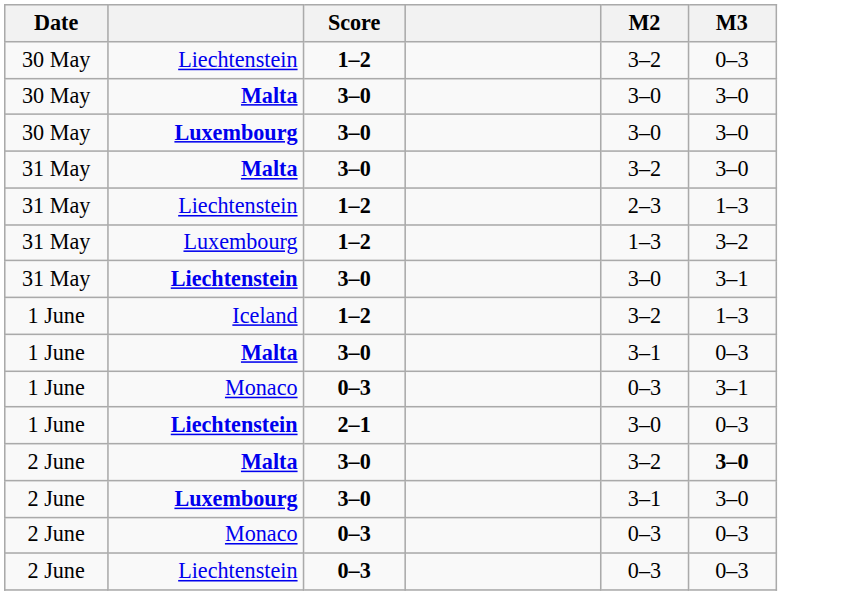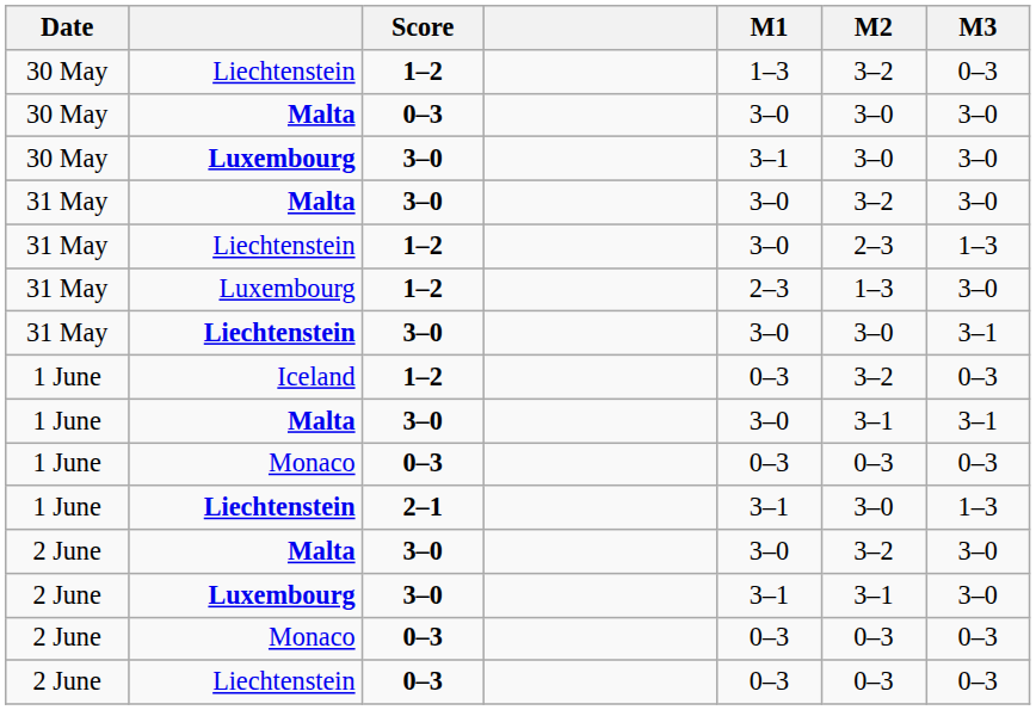 <table class="wikitable" style="text-align: center; font-size:90% ">
 <tr>
 <th width="60">Date</th>
 <th align="right" width="120"></th>
 <th width="60">Score</th>
 <th align="left" width="120"></th>
+<th width="50">M1</th>
 <th width="50">M2</th>
 <th width="50">M3</th>
 </tr>
 <tr>
 <td>30 May</td>
 <td align=right><a href='#'>Liechtenstein</a> </td>
 <td align=center><strong>1–2</strong></td>
 <td align=left><strong></strong></td>
+<td>1–3</td>
 <td>3–2</td>
 <td>0–3</td>
 </tr>
 <tr>
 <td>30 May</td>
 <td align=right><strong><a href='#'>Malta</a> </strong></td>
-<td align=center><strong>3–0</strong></td>
+<td align=center><strong>0–3</strong></td>
 <td align=left></td>
+<td>3–0</td>
 <td>3–0</td>
 <td>3–0</td>
 </tr>
 <tr>
 <td>30 May</td>
 <td align=right><strong><a href='#'>Luxembourg</a> </strong></td>
 <td align=center><strong>3–0</strong></td>
 <td align=left></td>
+<td>3–1</td>
 <td>3–0</td>
 <td>3–0</td>
 </tr>
 <tr>
 <td>31 May</td>
 <td align=right><strong><a href='#'>Malta</a> </strong></td>
 <td align=center><strong>3–0</strong></td>
 <td align=left></td>
+<td>3–0</td>
 <td>3–2</td>
 <td>3–0</td>
 </tr>
 <tr>
 <td>31 May</td>
 <td align=right><a href='#'>Liechtenstein</a> </td>
 <td align=center><strong>1–2</strong></td>
 <td align=left><strong></strong></td>
+<td>3–0</td>
 <td>2–3</td>
 <td>1–3</td>
 </tr>
 <tr>
 <td>31 May</td>
 <td align=right><a href='#'>Luxembourg</a> </td>
 <td align=center><strong>1–2</strong></td>
 <td align=left><strong></strong></td>
+<td>2–3</td>
 <td>1–3</td>
-<td>3–2</td>
+<td>3–0</td>
 </tr>
 <tr>
 <td>31 May</td>
 <td align=right><strong><a href='#'>Liechtenstein</a> </strong></td>
 <td align=center><strong>3–0</strong></td>
 <td align=left></td>
+<td>3–0</td>
 <td>3–0</td>
 <td>3–1</td>
 </tr>
 <tr>
 <td>1 June</td>
 <td align=right><a href='#'>Iceland</a> </td>
 <td align=center><strong>1–2</strong></td>
 <td align=left><strong></strong></td>
+<td>0–3</td>
 <td>3–2</td>
-<td>1–3</td>
+<td>0–3</td>
 </tr>
 <tr>
 <td>1 June</td>
 <td align=right><strong><a href='#'>Malta</a> </strong></td>
 <td align=center><strong>3–0</strong></td>
 <td align=left></td>
+<td>3–0</td>
 <td>3–1</td>
-<td>0–3</td>
+<td>3–1</td>
 </tr>
 <tr>
 <td>1 June</td>
 <td align=right><a href='#'>Monaco</a> </td>
 <td align=center><strong>0–3</strong></td>
 <td align=left><strong></strong></td>
 <td>0–3</td>
-<td>3–1</td>
+<td>0–3</td>
+<td>0–3</td>
 </tr>
 <tr>
 <td>1 June</td>
 <td align=right><strong><a href='#'>Liechtenstein</a> </strong></td>
 <td align=center><strong>2–1</strong></td>
 <td align=left></td>
+<td>3–1</td>
 <td>3–0</td>
-<td>0–3</td>
+<td>1–3</td>
 </tr>
 <tr>
 <td>2 June</td>
 <td align=right><strong><a href='#'>Malta</a> </strong></td>
 <td align=center><strong>3–0</strong></td>
 <td align=left></td>
+<td>3–0</td>
 <td>3–2</td>
-<td><strong>3–0</strong></td>
+<td>3–0</td>
 </tr>
 <tr>
 <td>2 June</td>
 <td align=right><strong><a href='#'>Luxembourg</a> </strong></td>
 <td align=center><strong>3–0</strong></td>
 <td align=left></td>
+<td>3–1</td>
 <td>3–1</td>
 <td>3–0</td>
 </tr>
 <tr>
 <td>2 June</td>
 <td align=right><a href='#'>Monaco</a> </td>
 <td align=center><strong>0–3</strong></td>
 <td align=left><strong></strong></td>
 <td>0–3</td>
 <td>0–3</td>
+<td>0–3</td>
 </tr>
 <tr>
 <td>2 June</td>
 <td align=right><a href='#'>Liechtenstein</a> </td>
 <td align=center><strong>0–3</strong></td>
 <td align=left><strong></strong></td>
 <td>0–3</td>
 <td>0–3</td>
+<td>0–3</td>
 </tr>
 </table>
